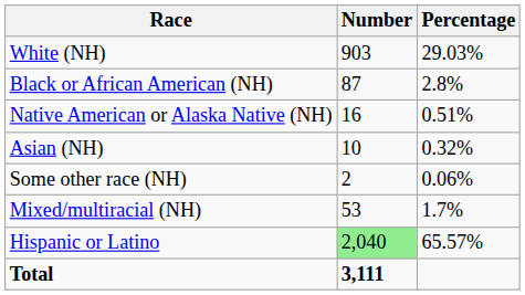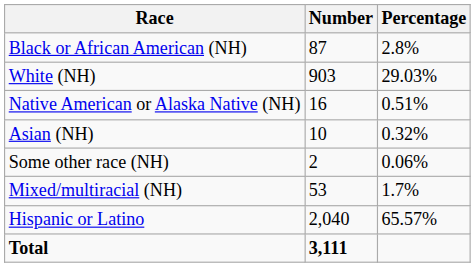 <table class="wikitable">
 <tr>
 <th>Race</th>
 <th>Number</th>
 <th>Percentage</th>
 </tr>
 <tr>
+<td><a href='#'>Black or African American</a> (NH)</td>
+<td>87</td>
+<td>2.8%</td>
+</tr>
+<tr>
 <td><a href='#'>White</a> (NH)</td>
 <td>903</td>
 <td>29.03%</td>
-</tr>
-<tr>
-<td><a href='#'>Black or African American</a> (NH)</td>
-<td>87</td>
-<td>2.8%</td>
 </tr>
 <tr>
 <td><a href='#'>Native American</a> or <a href='#'>Alaska Native</a> (NH)</td>
 <td>16</td>
 <td>0.51%</td>
 </tr>
 <tr>
 <td><a href='#'>Asian</a> (NH)</td>
 <td>10</td>
 <td>0.32%</td>
 </tr>
 <tr>
 <td>Some other race (NH)</td>
 <td>2</td>
 <td>0.06%</td>
 </tr>
 <tr>
 <td><a href='#'>Mixed/multiracial</a> (NH)</td>
 <td>53</td>
 <td>1.7%</td>
 </tr>
 <tr>
 <td><a href='#'>Hispanic or Latino</a></td>
-<td style="background: lightgreen;">2,040</td>
+<td>2,040</td>
 <td>65.57%</td>
 </tr>
 <tr>
 <td><strong>Total</strong></td>
 <td><strong>3,111</strong></td>
 <td></td>
 </tr>
 </table>
